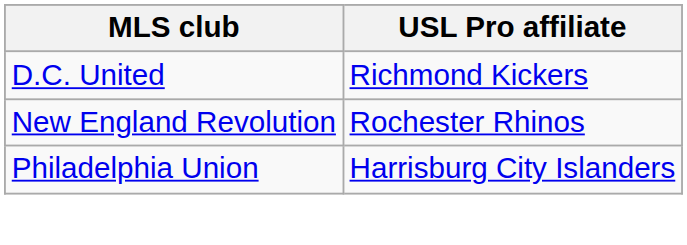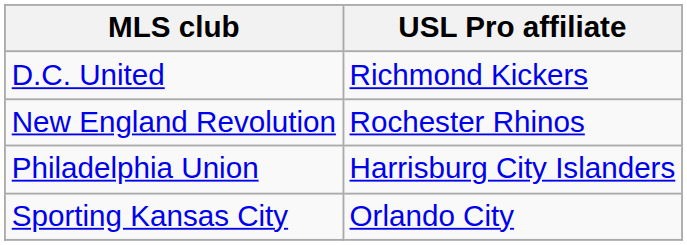 <table class="wikitable">
 <tr>
 <th>MLS club</th>
 <th>USL Pro affiliate</th>
 </tr>
 <tr>
 <td><a href='#'>D.C. United</a></td>
 <td><a href='#'>Richmond Kickers</a></td>
 </tr>
 <tr>
 <td><a href='#'>New England Revolution</a></td>
 <td><a href='#'>Rochester Rhinos</a></td>
 </tr>
 <tr>
 <td><a href='#'>Philadelphia Union</a></td>
 <td><a href='#'>Harrisburg City Islanders</a></td>
 </tr>
+<tr>
+<td><a href='#'>Sporting Kansas City</a></td>
+<td><a href='#'>Orlando City</a></td>
+</tr>
 </table>
